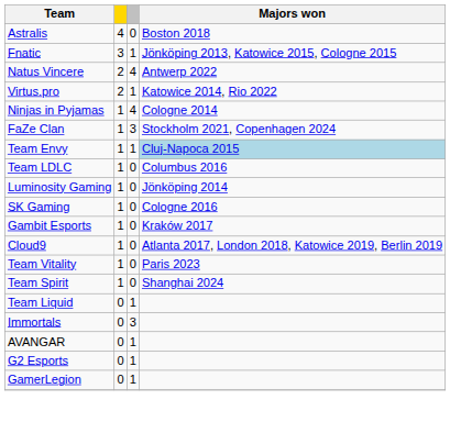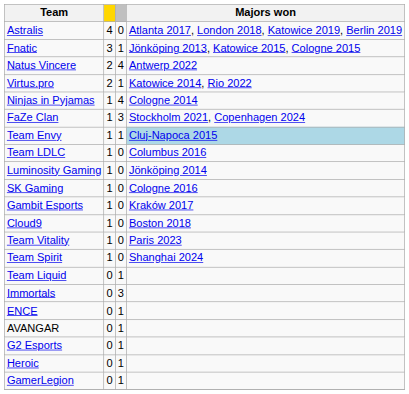 <table class="wikitable">
 <tr>
 <th>Team</th>
 <th style="background:gold;"></th>
 <th style="background:silver;"></th>
 <th>Majors won</th>
 </tr>
 <tr>
 <td><a href='#'>Astralis</a></td>
 <td>4</td>
 <td>0</td>
-<td><a href='#'>Boston 2018</a></td>
+<td><a href='#'>Atlanta 2017</a>, <a href='#'>London 2018</a>, <a href='#'>Katowice 2019</a>, <a href='#'>Berlin 2019</a></td>
 </tr>
 <tr>
 <td><a href='#'>Fnatic</a></td>
 <td>3</td>
 <td>1</td>
 <td><a href='#'>Jönköping 2013</a>, <a href='#'>Katowice 2015</a>, <a href='#'>Cologne 2015</a></td>
 </tr>
 <tr>
 <td><a href='#'>Natus Vincere</a></td>
 <td>2</td>
 <td>4</td>
 <td><a href='#'>Antwerp 2022</a></td>
 </tr>
 <tr>
 <td><a href='#'>Virtus.pro</a></td>
 <td>2</td>
 <td>1</td>
 <td><a href='#'>Katowice 2014</a>, <a href='#'>Rio 2022</a></td>
 </tr>
 <tr>
 <td><a href='#'>Ninjas in Pyjamas</a></td>
 <td>1</td>
 <td>4</td>
 <td><a href='#'>Cologne 2014</a></td>
 </tr>
 <tr>
 <td><a href='#'>FaZe Clan</a></td>
 <td>1</td>
 <td>3</td>
 <td><a href='#'>Stockholm 2021</a>, <a href='#'>Copenhagen 2024</a></td>
 </tr>
 <tr>
 <td><a href='#'>Team Envy</a></td>
 <td>1</td>
 <td>1</td>
 <td style="background: lightblue;"><a href='#'>Cluj-Napoca 2015</a></td>
 </tr>
 <tr>
 <td><a href='#'>Team LDLC</a></td>
 <td>1</td>
 <td>0</td>
 <td><a href='#'>Columbus 2016</a></td>
 </tr>
 <tr>
 <td><a href='#'>Luminosity Gaming</a></td>
 <td>1</td>
 <td>0</td>
 <td><a href='#'>Jönköping 2014</a></td>
 </tr>
 <tr>
 <td><a href='#'>SK Gaming</a></td>
 <td>1</td>
 <td>0</td>
 <td><a href='#'>Cologne 2016</a></td>
 </tr>
 <tr>
 <td><a href='#'>Gambit Esports</a></td>
 <td>1</td>
 <td>0</td>
 <td><a href='#'>Kraków 2017</a></td>
 </tr>
 <tr>
 <td><a href='#'>Cloud9</a></td>
 <td>1</td>
 <td>0</td>
-<td><a href='#'>Atlanta 2017</a>, <a href='#'>London 2018</a>, <a href='#'>Katowice 2019</a>, <a href='#'>Berlin 2019</a></td>
+<td><a href='#'>Boston 2018</a></td>
 </tr>
 <tr>
 <td><a href='#'>Team Vitality</a></td>
 <td>1</td>
 <td>0</td>
 <td><a href='#'>Paris 2023</a></td>
 </tr>
 <tr>
 <td><a href='#'>Team Spirit</a></td>
 <td>1</td>
 <td>0</td>
 <td><a href='#'>Shanghai 2024</a></td>
 </tr>
 <tr>
 <td><a href='#'>Team Liquid</a></td>
 <td>0</td>
 <td>1</td>
 <td></td>
 </tr>
 <tr>
 <td><a href='#'>Immortals</a></td>
 <td>0</td>
 <td>3</td>
 <td></td>
 </tr>
 <tr>
+<td><a href='#'>ENCE</a></td>
+<td>0</td>
+<td>1</td>
+<td></td>
+</tr>
+<tr>
 <td>AVANGAR</td>
 <td>0</td>
 <td>1</td>
 <td></td>
 </tr>
 <tr>
 <td><a href='#'>G2 Esports</a></td>
+<td>0</td>
+<td>1</td>
+<td></td>
+</tr>
+<tr>
+<td><a href='#'>Heroic</a></td>
 <td>0</td>
 <td>1</td>
 <td></td>
 </tr>
 <tr>
 <td><a href='#'>GamerLegion</a></td>
 <td>0</td>
 <td>1</td>
 <td></td>
 </tr>
 <tr>
 </tr>
 </table>
